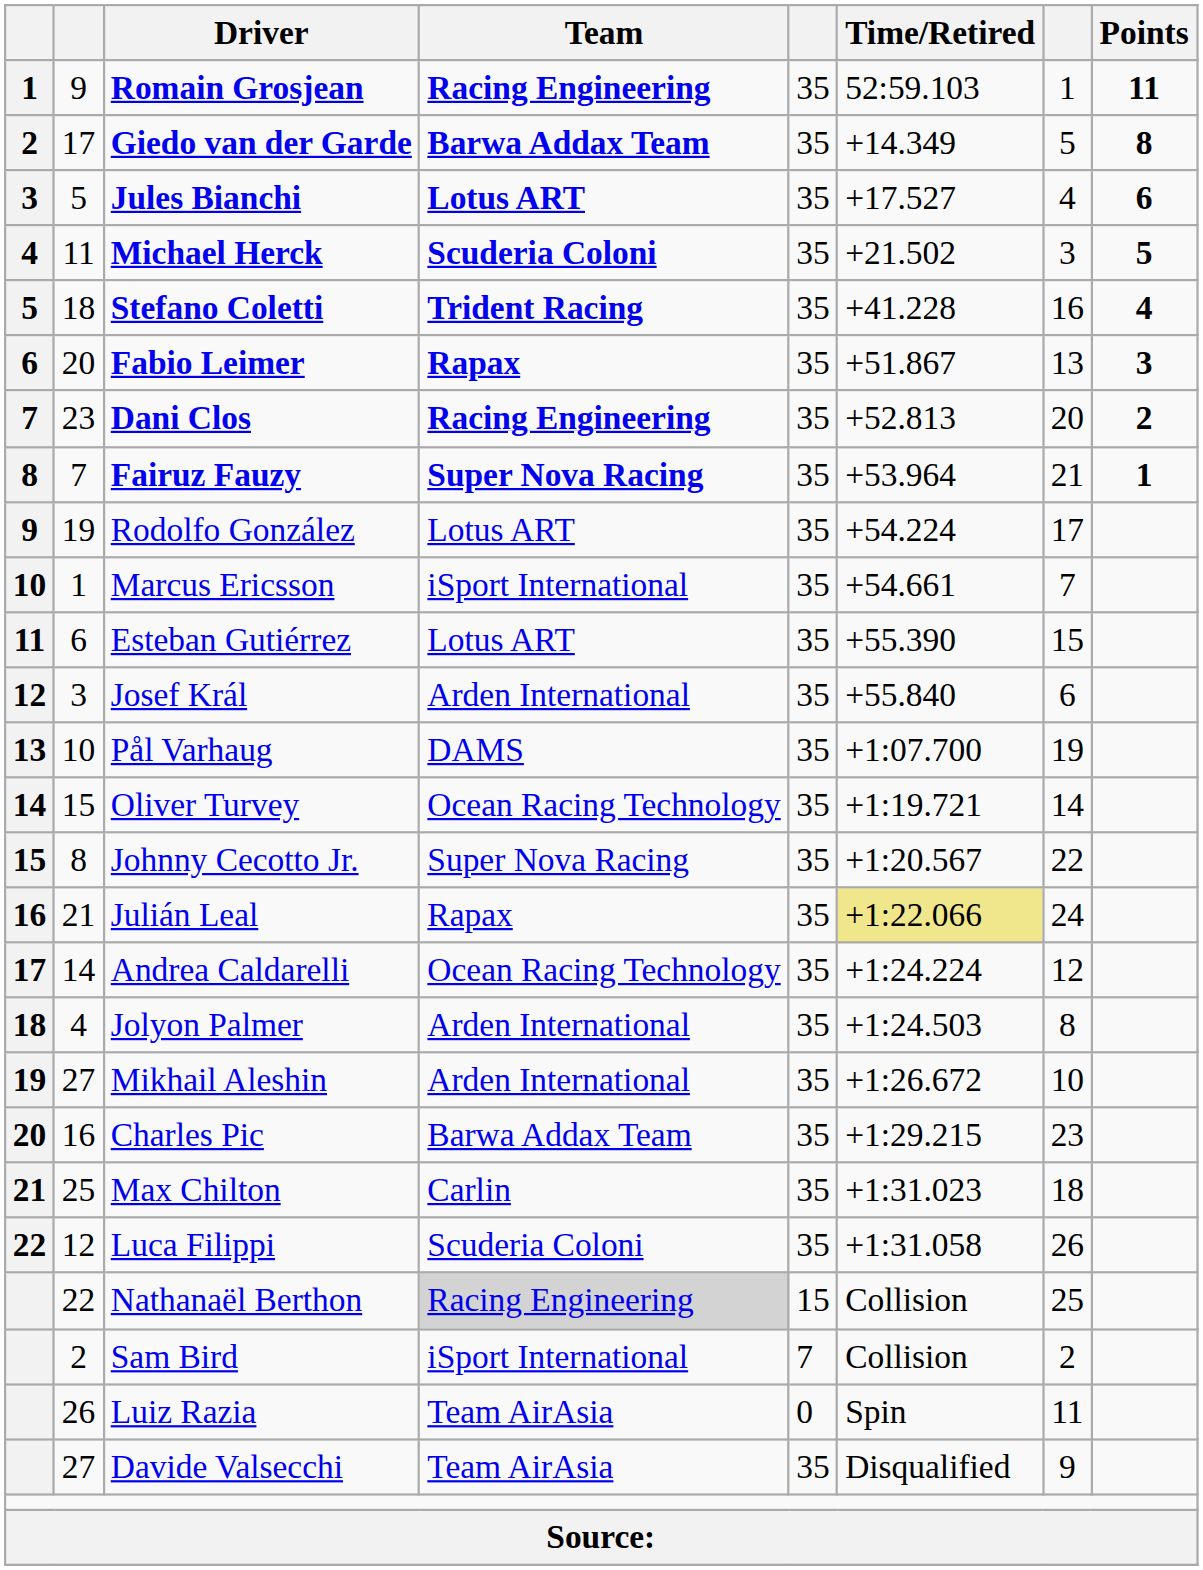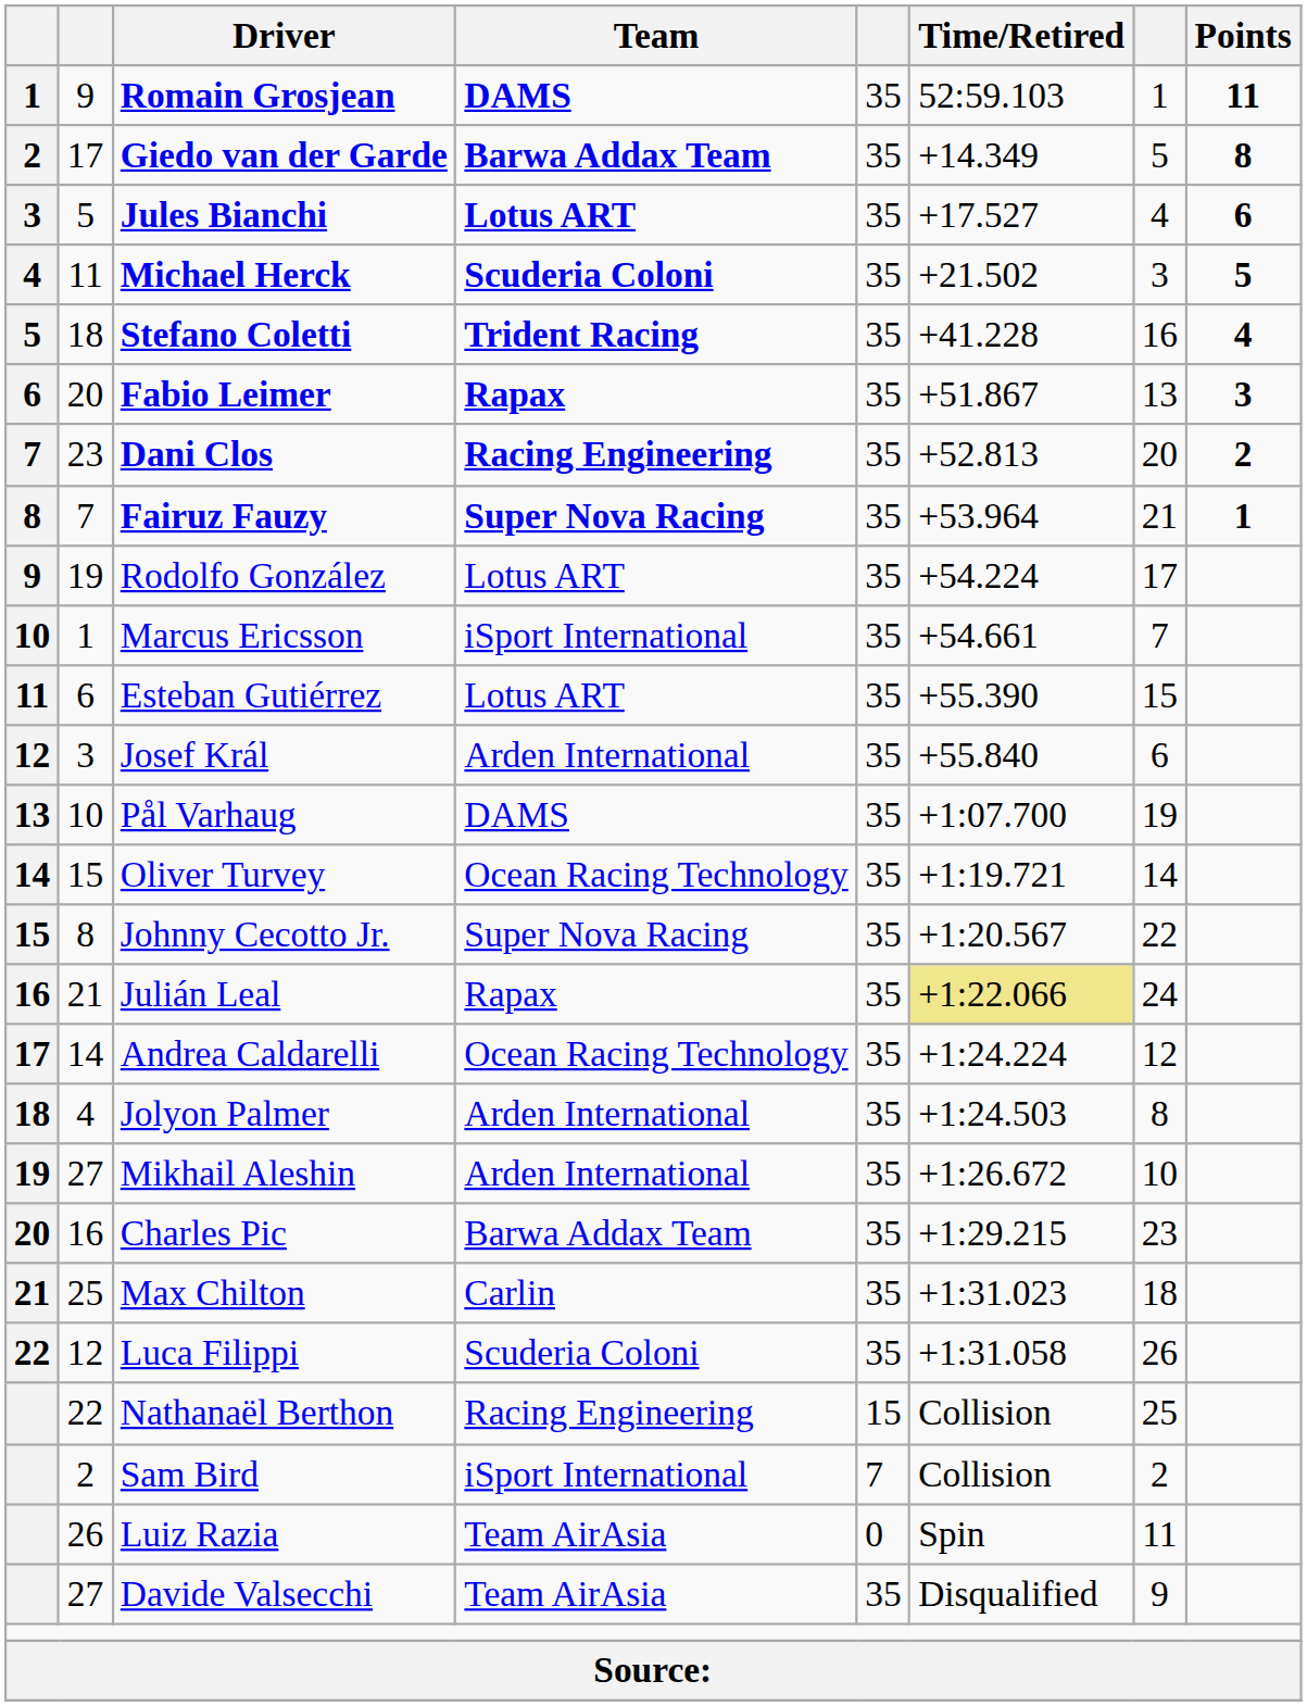 <table class="wikitable sortable" style="font-size:95%">
 <tr>
 <th scope="col"></th>
 <th scope="col"></th>
 <th scope="col">Driver</th>
 <th scope="col">Team</th>
 <th scope="col" class="unsortable"></th>
 <th scope="col" class="unsortable">Time/Retired</th>
 <th scope="col"></th>
 <th scope="col">Points</th>
 </tr>
 <tr>
 <th scope="row">1</th>
 <td align="center">9</td>
 <td data-sort-value="GRO"> <strong><a href='#'>Romain Grosjean</a></strong></td>
-<td><strong><a href='#'>Racing Engineering</a></strong></td>
+<td><strong><a href='#'>DAMS</a></strong></td>
 <td>35</td>
 <td>52:59.103</td>
 <td align="center">1</td>
 <td align="center"><strong>11</strong></td>
 </tr>
 <tr>
 <th scope="row">2</th>
 <td align="center">17</td>
 <td data-sort-value="VAN"> <strong><a href='#'>Giedo van der Garde</a></strong></td>
 <td><strong><a href='#'>Barwa Addax Team</a></strong></td>
 <td>35</td>
 <td>+14.349</td>
 <td align="center">5</td>
 <td align="center"><strong>8</strong></td>
 </tr>
 <tr>
 <th scope="row">3</th>
 <td align="center">5</td>
 <td data-sort-value="BIA"> <strong><a href='#'>Jules Bianchi</a></strong></td>
 <td><strong><a href='#'>Lotus ART</a></strong></td>
 <td>35</td>
 <td>+17.527</td>
 <td align="center">4</td>
 <td align="center"><strong>6</strong></td>
 </tr>
 <tr>
 <th scope="row">4</th>
 <td align="center">11</td>
 <td data-sort-value="HER"> <strong><a href='#'>Michael Herck</a></strong></td>
 <td><strong><a href='#'>Scuderia Coloni</a></strong></td>
 <td>35</td>
 <td>+21.502</td>
 <td align="center">3</td>
 <td align="center"><strong>5</strong></td>
 </tr>
 <tr>
 <th scope="row">5</th>
 <td align="center">18</td>
 <td data-sort-value="COL"> <strong><a href='#'>Stefano Coletti</a></strong></td>
 <td><strong><a href='#'>Trident Racing</a></strong></td>
 <td>35</td>
 <td>+41.228</td>
 <td align="center">16</td>
 <td align="center"><strong>4</strong></td>
 </tr>
 <tr>
 <th scope="row">6</th>
 <td align="center">20</td>
 <td data-sort-value="LEI"> <strong><a href='#'>Fabio Leimer</a></strong></td>
 <td><strong><a href='#'>Rapax</a></strong></td>
 <td>35</td>
 <td>+51.867</td>
 <td align="center">13</td>
 <td align="center"><strong>3</strong></td>
 </tr>
 <tr>
 <th scope="row">7</th>
 <td align="center">23</td>
 <td data-sort-value="CLO"> <strong><a href='#'>Dani Clos</a></strong></td>
 <td><strong><a href='#'>Racing Engineering</a></strong></td>
 <td>35</td>
 <td>+52.813</td>
 <td align="center">20</td>
 <td align="center"><strong>2</strong></td>
 </tr>
 <tr>
 <th scope="row">8</th>
 <td align="center">7</td>
 <td data-sort-value="FAU"> <strong><a href='#'>Fairuz Fauzy</a></strong></td>
 <td><strong><a href='#'>Super Nova Racing</a></strong></td>
 <td>35</td>
 <td>+53.964</td>
 <td align="center">21</td>
 <td align="center"><strong>1</strong></td>
 </tr>
 <tr>
 <th scope="row">9</th>
 <td align="center">19</td>
 <td data-sort-value="GON"> <a href='#'>Rodolfo González</a></td>
 <td><a href='#'>Lotus ART</a></td>
 <td>35</td>
 <td>+54.224</td>
 <td align="center">17</td>
 <td></td>
 </tr>
 <tr>
 <th scope="row">10</th>
 <td align="center">1</td>
 <td data-sort-value="ERI"> <a href='#'>Marcus Ericsson</a></td>
 <td><a href='#'>iSport International</a></td>
 <td>35</td>
 <td>+54.661</td>
 <td align="center">7</td>
 <td></td>
 </tr>
 <tr>
 <th scope="row">11</th>
 <td align="center">6</td>
 <td data-sort-value="GUT"> <a href='#'>Esteban Gutiérrez</a></td>
 <td><a href='#'>Lotus ART</a></td>
 <td>35</td>
 <td>+55.390</td>
 <td align="center">15</td>
 <td></td>
 </tr>
 <tr>
 <th scope="row">12</th>
 <td align="center">3</td>
 <td data-sort-value="KRA"> <a href='#'>Josef Král</a></td>
 <td><a href='#'>Arden International</a></td>
 <td>35</td>
 <td>+55.840</td>
 <td align="center">6</td>
 <td></td>
 </tr>
 <tr>
 <th scope="row">13</th>
 <td align="center">10</td>
 <td data-sort-value="VAR"> <a href='#'>Pål Varhaug</a></td>
 <td><a href='#'>DAMS</a></td>
 <td>35</td>
 <td>+1:07.700</td>
 <td align="center">19</td>
 <td></td>
 </tr>
 <tr>
 <th scope="row">14</th>
 <td align="center">15</td>
 <td data-sort-value="TUR"> <a href='#'>Oliver Turvey</a></td>
 <td><a href='#'>Ocean Racing Technology</a></td>
 <td>35</td>
 <td>+1:19.721</td>
 <td align="center">14</td>
 <td></td>
 </tr>
 <tr>
 <th scope="row">15</th>
 <td align="center">8</td>
 <td data-sort-value="CEC"> <a href='#'>Johnny Cecotto Jr.</a></td>
 <td><a href='#'>Super Nova Racing</a></td>
 <td>35</td>
 <td>+1:20.567</td>
 <td align="center">22</td>
 <td></td>
 </tr>
 <tr>
 <th scope="row">16</th>
 <td align="center">21</td>
 <td data-sort-value="LEA"> <a href='#'>Julián Leal</a></td>
 <td><a href='#'>Rapax</a></td>
 <td>35</td>
 <td style="background: khaki;">+1:22.066</td>
 <td align="center">24</td>
 <td></td>
 </tr>
 <tr>
 <th scope="row">17</th>
 <td align="center">14</td>
 <td data-sort-value="CAL"> <a href='#'>Andrea Caldarelli</a></td>
 <td><a href='#'>Ocean Racing Technology</a></td>
 <td>35</td>
 <td>+1:24.224</td>
 <td align="center">12</td>
 <td></td>
 </tr>
 <tr>
 <th scope="row">18</th>
 <td align="center">4</td>
 <td data-sort-value="PAL"> <a href='#'>Jolyon Palmer</a></td>
 <td><a href='#'>Arden International</a></td>
 <td>35</td>
 <td>+1:24.503</td>
 <td align="center">8</td>
 <td></td>
 </tr>
 <tr>
 <th scope="row">19</th>
 <td align="center">27</td>
 <td data-sort-value="ALE"> <a href='#'>Mikhail Aleshin</a></td>
 <td><a href='#'>Arden International</a></td>
 <td>35</td>
 <td>+1:26.672</td>
 <td align="center">10</td>
 <td></td>
 </tr>
 <tr>
 <th scope="row">20</th>
 <td align="center">16</td>
 <td data-sort-value="PIC"> <a href='#'>Charles Pic</a></td>
 <td><a href='#'>Barwa Addax Team</a></td>
 <td>35</td>
 <td>+1:29.215</td>
 <td align="center">23</td>
 <td></td>
 </tr>
 <tr>
 <th scope="row">21</th>
 <td align="center">25</td>
 <td data-sort-value="CHI"> <a href='#'>Max Chilton</a></td>
 <td><a href='#'>Carlin</a></td>
 <td>35</td>
 <td>+1:31.023</td>
 <td align="center">18</td>
 <td></td>
 </tr>
 <tr>
 <th scope="row">22</th>
 <td align="center">12</td>
 <td data-sort-value="FIL"> <a href='#'>Luca Filippi</a></td>
 <td><a href='#'>Scuderia Coloni</a></td>
 <td>35</td>
 <td>+1:31.058</td>
 <td align="center">26</td>
 <td></td>
 </tr>
 <tr>
 <th scope="row"  data-sort-value="23"></th>
 <td align="center">22</td>
 <td data-sort-value="BER"> <a href='#'>Nathanaël Berthon</a></td>
-<td style="background: lightgrey;"><a href='#'>Racing Engineering</a></td>
+<td><a href='#'>Racing Engineering</a></td>
 <td>15</td>
 <td>Collision</td>
 <td align="center">25</td>
 <td></td>
 </tr>
 <tr>
 <th scope="row" data-sort-value="24"></th>
 <td align="center">2</td>
 <td data-sort-value="BIR"> <a href='#'>Sam Bird</a></td>
 <td><a href='#'>iSport International</a></td>
 <td>7</td>
 <td>Collision</td>
 <td align="center">2</td>
 <td></td>
 </tr>
 <tr>
 <th scope="row" data-sort-value="25"></th>
 <td align="center">26</td>
 <td data-sort-value="RAZ"> <a href='#'>Luiz Razia</a></td>
 <td><a href='#'>Team AirAsia</a></td>
 <td>0</td>
 <td>Spin</td>
 <td align="center">11</td>
 <td></td>
 </tr>
 <tr>
 <th scope="row" data-sort-value="26"></th>
 <td align="center">27</td>
 <td data-sort-value="VAL"> <a href='#'>Davide Valsecchi</a></td>
 <td><a href='#'>Team AirAsia</a></td>
 <td>35</td>
 <td>Disqualified</td>
 <td align="center">9</td>
 <td></td>
 </tr>
 <tr class="sortbottom">
 <td colspan=8></td>
 </tr>
 <tr class="sortbottom">
 <th colspan="8">Source:</th>
 </tr>
 <tr>
 </tr>
 </table>
